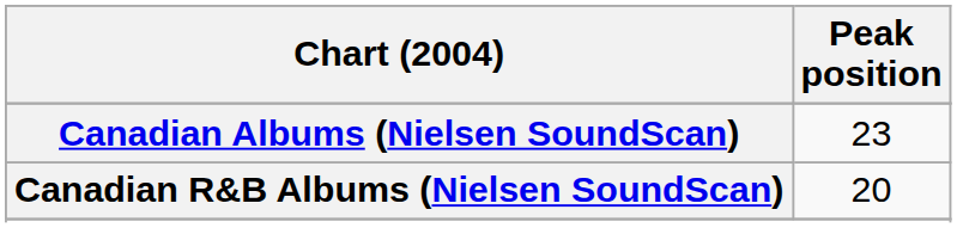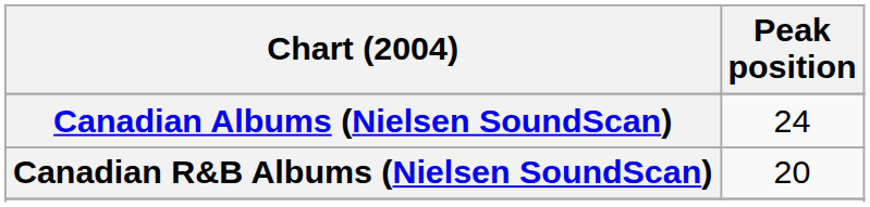 <table class="wikitable plainrowheaders sortable" style="text-align:center;">
 <tr>
 <th scope="col">Chart (2004)</th>
 <th scope="col">Peak<br>position</th>
 </tr>
 <tr>
 </tr>
 <tr>
 <th scope="row"><a href='#'>Canadian Albums</a> (<a href='#'>Nielsen SoundScan</a>)</th>
-<td>23</td>
+<td>24</td>
 </tr>
 <tr>
 <th scope="row">Canadian R&B Albums (<a href='#'>Nielsen SoundScan</a>)</th>
 <td>20</td>
 </tr>
 <tr>
 </tr>
 <tr>
 </tr>
 <tr>
 </tr>
 <tr>
 </tr>
 <tr>
 </tr>
 <tr>
 </tr>
 <tr>
 </tr>
 <tr>
 </tr>
 <tr>
 </tr>
 <tr>
 </tr>
 </table>
